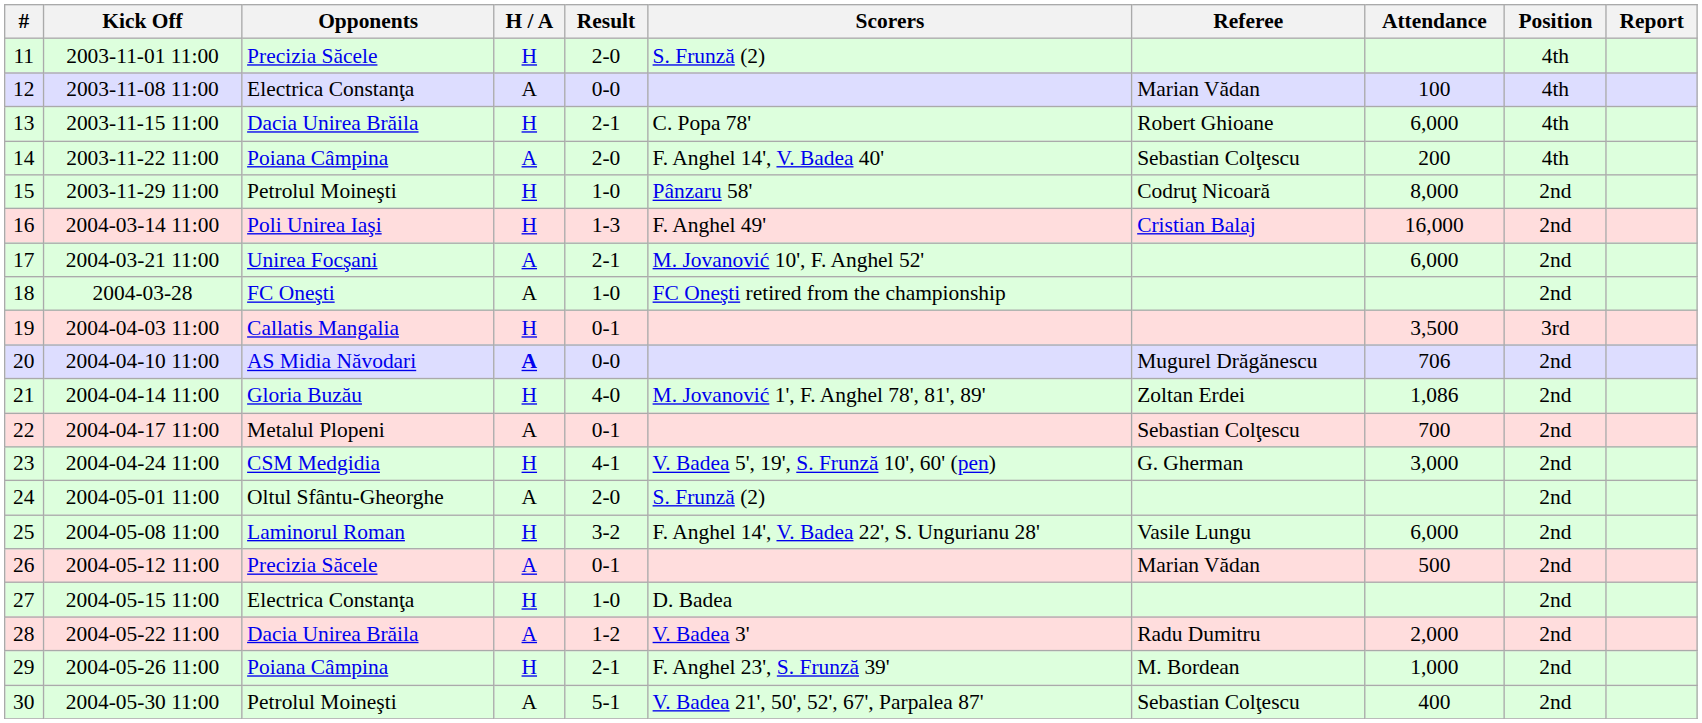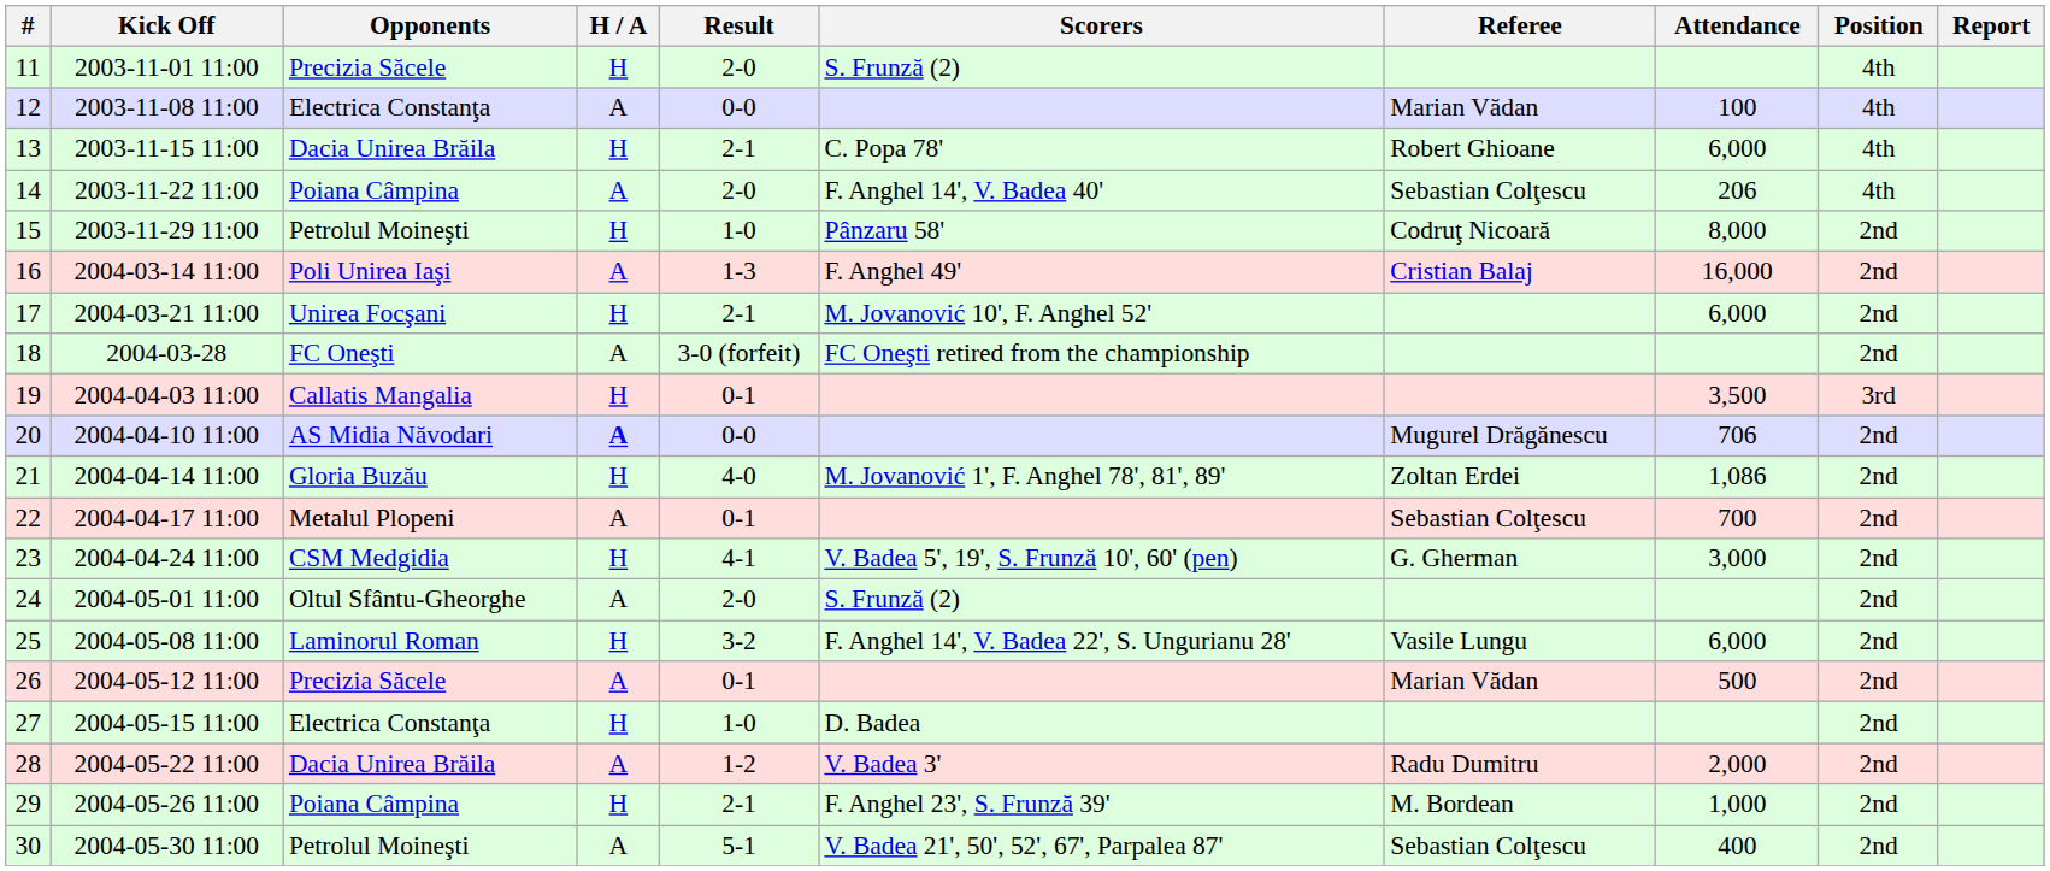 <table class="wikitable" style="width:100%;">
 <tr style="background:#f0f6ff;">
 <th>#</th>
 <th>Kick Off</th>
 <th>Opponents</th>
 <th>H / A</th>
 <th>Result</th>
 <th>Scorers</th>
 <th>Referee</th>
 <th>Attendance</th>
 <th>Position</th>
 <th>Report</th>
 </tr>
 <tr bgcolor="#ddffdd">
 <td align=center>11</td>
 <td align=center>2003-11-01 11:00</td>
 <td><a href='#'>Precizia Săcele</a></td>
 <td align=center><a href='#'>H</a></td>
 <td align=center>2-0</td>
 <td><a href='#'>S. Frunză</a> (2)</td>
 <td></td>
 <td align=center></td>
 <td align=center>4th</td>
 <td></td>
 </tr>
 <tr bgcolor="#ddddff">
 <td align=center>12</td>
 <td align=center>2003-11-08 11:00</td>
 <td>Electrica Constanţa</td>
 <td align=center>A</td>
 <td align=center>0-0</td>
 <td></td>
 <td>Marian Vădan</td>
 <td align=center>100</td>
 <td align=center>4th</td>
 <td></td>
 </tr>
 <tr bgcolor="#ddffdd">
 <td align=center>13</td>
 <td align=center>2003-11-15 11:00</td>
 <td><a href='#'>Dacia Unirea Brăila</a></td>
 <td align=center><a href='#'>H</a></td>
 <td align=center>2-1</td>
 <td>C. Popa 78'</td>
 <td>Robert Ghioane</td>
 <td align=center>6,000</td>
 <td align=center>4th</td>
 <td></td>
 </tr>
 <tr bgcolor="#ddffdd">
 <td align=center>14</td>
 <td align=center>2003-11-22 11:00</td>
 <td><a href='#'>Poiana Câmpina</a></td>
 <td align=center><a href='#'>A</a></td>
 <td align=center>2-0</td>
 <td>F. Anghel 14', <a href='#'>V. Badea</a> 40'</td>
 <td>Sebastian Colţescu</td>
-<td align=center>200</td>
+<td align=center>206</td>
 <td align=center>4th</td>
 <td></td>
 </tr>
 <tr bgcolor="#ddffdd">
 <td align=center>15</td>
 <td align=center>2003-11-29 11:00</td>
 <td>Petrolul Moineşti</td>
 <td align=center><a href='#'>H</a></td>
 <td align=center>1-0</td>
 <td><a href='#'>Pânzaru</a> 58'</td>
 <td>Codruţ Nicoară</td>
 <td align=center>8,000</td>
 <td align=center>2nd</td>
 <td></td>
 </tr>
 <tr bgcolor="#ffdddd">
 <td align=center>16</td>
 <td align=center>2004-03-14 11:00</td>
 <td><a href='#'>Poli Unirea Iaşi</a></td>
-<td align=center><a href='#'>H</a></td>
+<td align=center><a href='#'>A</a></td>
 <td align=center>1-3</td>
 <td>F. Anghel 49'</td>
 <td><a href='#'>Cristian Balaj</a></td>
 <td align=center>16,000</td>
 <td align=center>2nd</td>
 <td></td>
 </tr>
 <tr bgcolor="#ddffdd">
 <td align=center>17</td>
 <td align=center>2004-03-21 11:00</td>
 <td><a href='#'>Unirea Focşani</a></td>
-<td align=center><a href='#'>A</a></td>
+<td align=center><a href='#'>H</a></td>
 <td align=center>2-1</td>
 <td><a href='#'>M. Jovanović</a> 10', F. Anghel 52'</td>
 <td></td>
 <td align=center>6,000</td>
 <td align=center>2nd</td>
 <td></td>
 </tr>
 <tr bgcolor="#ddffdd">
 <td align=center>18</td>
 <td align=center>2004-03-28</td>
 <td><a href='#'>FC Oneşti</a></td>
 <td align=center>A</td>
-<td align=center>1-0</td>
+<td align=center>3-0 (forfeit)</td>
 <td><a href='#'>FC Oneşti</a> retired from the championship</td>
 <td></td>
 <td align=center></td>
 <td align=center>2nd</td>
 <td></td>
 </tr>
 <tr bgcolor="#ffdddd">
 <td align=center>19</td>
 <td align=center>2004-04-03 11:00</td>
 <td><a href='#'>Callatis Mangalia</a></td>
 <td align=center><a href='#'>H</a></td>
 <td align=center>0-1</td>
 <td></td>
 <td></td>
 <td align=center>3,500</td>
 <td align=center>3rd</td>
 <td></td>
 </tr>
 <tr bgcolor="#ddddff">
 <td align=center>20</td>
 <td align=center>2004-04-10 11:00</td>
 <td><a href='#'>AS Midia Năvodari</a></td>
 <td align=center><strong><a href='#'>A</a></strong></td>
 <td align=center>0-0</td>
 <td></td>
 <td>Mugurel Drăgănescu</td>
 <td align=center>706</td>
 <td align=center>2nd</td>
 <td></td>
 </tr>
 <tr bgcolor="#ddffdd">
 <td align=center>21</td>
 <td align=center>2004-04-14 11:00</td>
 <td><a href='#'>Gloria Buzău</a></td>
 <td align=center><a href='#'>H</a></td>
 <td align=center>4-0</td>
 <td><a href='#'>M. Jovanović</a> 1', F. Anghel 78', 81', 89'</td>
 <td>Zoltan Erdei</td>
 <td align=center>1,086</td>
 <td align=center>2nd</td>
 <td></td>
 </tr>
 <tr bgcolor="#ffdddd">
 <td align=center>22</td>
 <td align=center>2004-04-17 11:00</td>
 <td>Metalul Plopeni</td>
 <td align=center>A</td>
 <td align=center>0-1</td>
 <td></td>
 <td>Sebastian Colţescu</td>
 <td align=center>700</td>
 <td align=center>2nd</td>
 <td></td>
 </tr>
 <tr bgcolor="#ddffdd">
 <td align=center>23</td>
 <td align=center>2004-04-24 11:00</td>
 <td><a href='#'>CSM Medgidia</a></td>
 <td align=center><a href='#'>H</a></td>
 <td align=center>4-1</td>
 <td><a href='#'>V. Badea</a> 5', 19', <a href='#'>S. Frunză</a> 10', 60' (<a href='#'>pen</a>)</td>
 <td>G. Gherman</td>
 <td align=center>3,000</td>
 <td align=center>2nd</td>
 <td></td>
 </tr>
 <tr bgcolor="#ddffdd">
 <td align=center>24</td>
 <td align=center>2004-05-01 11:00</td>
 <td>Oltul Sfântu-Gheorghe</td>
 <td align=center>A</td>
 <td align=center>2-0</td>
 <td><a href='#'>S. Frunză</a> (2)</td>
 <td></td>
 <td align=center></td>
 <td align=center>2nd</td>
 <td></td>
 </tr>
 <tr bgcolor="#ddffdd">
 <td align=center>25</td>
 <td align=center>2004-05-08 11:00</td>
 <td><a href='#'>Laminorul Roman</a></td>
 <td align=center><a href='#'>H</a></td>
 <td align=center>3-2</td>
 <td>F. Anghel 14', <a href='#'>V. Badea</a> 22', S. Ungurianu 28'</td>
 <td>Vasile Lungu</td>
 <td align=center>6,000</td>
 <td align=center>2nd</td>
 <td></td>
 </tr>
 <tr bgcolor="#ffdddd">
 <td align=center>26</td>
 <td align=center>2004-05-12 11:00</td>
 <td><a href='#'>Precizia Săcele</a></td>
 <td align=center><a href='#'>A</a></td>
 <td align=center>0-1</td>
 <td></td>
 <td>Marian Vădan</td>
 <td align=center>500</td>
 <td align=center>2nd</td>
 <td></td>
 </tr>
 <tr bgcolor="#ddffdd">
 <td align=center>27</td>
 <td align=center>2004-05-15 11:00</td>
 <td>Electrica Constanţa</td>
 <td align=center><a href='#'>H</a></td>
 <td align=center>1-0</td>
 <td>D. Badea</td>
 <td></td>
 <td align=center></td>
 <td align=center>2nd</td>
 <td></td>
 </tr>
 <tr bgcolor="#ffdddd">
 <td align=center>28</td>
 <td align=center>2004-05-22 11:00</td>
 <td><a href='#'>Dacia Unirea Brăila</a></td>
 <td align=center><a href='#'>A</a></td>
 <td align=center>1-2</td>
 <td><a href='#'>V. Badea</a> 3'</td>
 <td>Radu Dumitru</td>
 <td align=center>2,000</td>
 <td align=center>2nd</td>
 <td></td>
 </tr>
 <tr bgcolor="#ddffdd">
 <td align=center>29</td>
 <td align=center>2004-05-26 11:00</td>
 <td><a href='#'>Poiana Câmpina</a></td>
 <td align=center><a href='#'>H</a></td>
 <td align=center>2-1</td>
 <td>F. Anghel 23', <a href='#'>S. Frunză</a> 39'</td>
 <td>M. Bordean</td>
 <td align=center>1,000</td>
 <td align=center>2nd</td>
 <td></td>
 </tr>
 <tr bgcolor="#ddffdd">
 <td align=center>30</td>
 <td align=center>2004-05-30 11:00</td>
 <td>Petrolul Moineşti</td>
 <td align=center>A</td>
 <td align=center>5-1</td>
 <td><a href='#'>V. Badea</a> 21', 50', 52', 67', Parpalea 87'</td>
 <td>Sebastian Colţescu</td>
 <td align=center>400</td>
 <td align=center>2nd</td>
 <td></td>
 </tr>
 </table>
